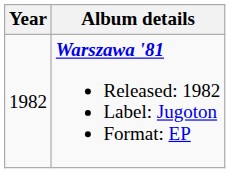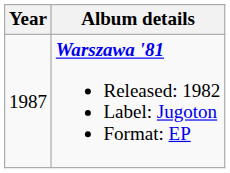 <table class ="wikitable">
 <tr>
 <th>Year</th>
 <th>Album details</th>
 </tr>
 <tr>
-<td style="text-align:center;">1982</td>
+<td style="text-align:center;">1987</td>
 <td><strong><em><a href='#'>Warszawa '81</a></em></strong><br><ul><li>Released: 1982</li><li>Label: <a href='#'>Jugoton</a></li><li>Format: <a href='#'>EP</a></li></ul></td>
 </tr>
 </table>
